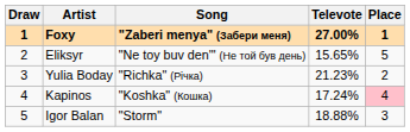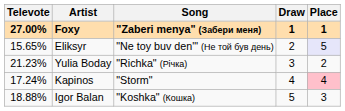 <table class="sortable wikitable" style="margin: 1em auto 1em auto; text-align:center;">
 <tr>
-<th>Draw</th>
+<th>Televote</th>
 <th>Artist</th>
 <th>Song</th>
-<th>Televote</th>
+<th>Draw</th>
 <th>Place</th>
 </tr>
 <tr style="font-weight:bold; background:navajowhite;">
-<td>1</td>
+<td>27.00%</td>
 <td style="text-align:left;">Foxy</td>
 <td style="text-align:left;">"Zaberi menya" <small>(Забери меня)</small></td>
-<td>27.00%</td>
+<td>1</td>
 <td>1</td>
 </tr>
 <tr>
-<td>2</td>
+<td>15.65%</td>
 <td style="text-align:left;">Eliksyr</td>
 <td style="text-align:left;">"Ne toy buv den'" <small>(Не той був день)</small></td>
-<td>15.65%</td>
-<td>5</td>
+<td>2</td>
+<td style="background: lavender;">5</td>
 </tr>
 <tr>
-<td>3</td>
+<td>21.23%</td>
 <td style="text-align:left;">Yulia Boday</td>
 <td style="text-align:left;">"Richka" <small>(Річка)</small></td>
-<td>21.23%</td>
+<td>3</td>
 <td>2</td>
 </tr>
 <tr>
+<td>17.24%</td>
+<td style="text-align:left;">Kapinos</td>
+<td style="text-align:left;">"Storm"</td>
 <td>4</td>
-<td style="text-align:left;">Kapinos</td>
-<td style="text-align:left;">"Koshka" <small>(Кошка)</small></td>
-<td>17.24%</td>
 <td style="background: pink;">4</td>
 </tr>
 <tr>
+<td>18.88%</td>
+<td style="text-align:left;">Igor Balan</td>
+<td style="text-align:left;">"Koshka" <small>(Кошка)</small></td>
 <td>5</td>
-<td style="text-align:left;">Igor Balan</td>
-<td style="text-align:left;">"Storm"</td>
-<td>18.88%</td>
 <td>3</td>
 </tr>
 </table>
